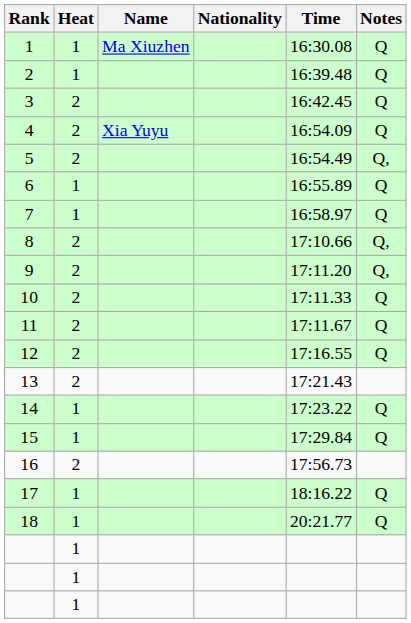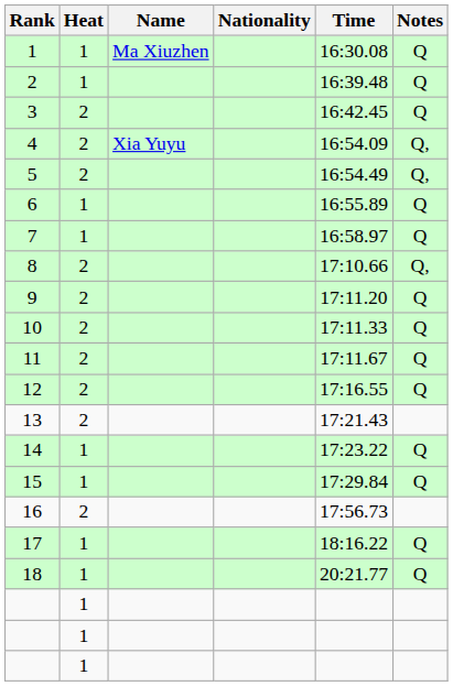 <table class="wikitable sortable" style="text-align:center">
 <tr>
 <th>Rank</th>
 <th>Heat</th>
 <th>Name</th>
 <th>Nationality</th>
 <th>Time</th>
 <th>Notes</th>
 </tr>
 <tr bgcolor=ccffcc>
 <td>1</td>
 <td>1</td>
 <td align=left><a href='#'>Ma Xiuzhen</a></td>
 <td align=left></td>
 <td>16:30.08</td>
 <td>Q</td>
 </tr>
 <tr bgcolor=ccffcc>
 <td>2</td>
 <td>1</td>
 <td align=left></td>
 <td align=left></td>
 <td>16:39.48</td>
 <td>Q</td>
 </tr>
 <tr bgcolor=ccffcc>
 <td>3</td>
 <td>2</td>
 <td align=left></td>
 <td align=left></td>
 <td>16:42.45</td>
 <td>Q</td>
 </tr>
 <tr bgcolor=ccffcc>
 <td>4</td>
 <td>2</td>
 <td align=left><a href='#'>Xia Yuyu</a></td>
 <td align=left></td>
 <td>16:54.09</td>
-<td>Q</td>
+<td>Q, </td>
 </tr>
 <tr bgcolor=ccffcc>
 <td>5</td>
 <td>2</td>
 <td align=left></td>
 <td align=left></td>
 <td>16:54.49</td>
 <td>Q, </td>
 </tr>
 <tr bgcolor=ccffcc>
 <td>6</td>
 <td>1</td>
 <td align=left></td>
 <td align=left></td>
 <td>16:55.89</td>
 <td>Q</td>
 </tr>
 <tr bgcolor=ccffcc>
 <td>7</td>
 <td>1</td>
 <td align=left></td>
 <td align=left></td>
 <td>16:58.97</td>
 <td>Q</td>
 </tr>
 <tr bgcolor=ccffcc>
 <td>8</td>
 <td>2</td>
 <td align=left></td>
 <td align=left></td>
 <td>17:10.66</td>
 <td>Q, </td>
 </tr>
 <tr bgcolor=ccffcc>
 <td>9</td>
 <td>2</td>
 <td align=left></td>
 <td align=left></td>
 <td>17:11.20</td>
-<td>Q, </td>
+<td>Q</td>
 </tr>
 <tr bgcolor=ccffcc>
 <td>10</td>
 <td>2</td>
 <td align=left></td>
 <td align=left></td>
 <td>17:11.33</td>
 <td>Q</td>
 </tr>
 <tr bgcolor=ccffcc>
 <td>11</td>
 <td>2</td>
 <td align=left></td>
 <td align=left></td>
 <td>17:11.67</td>
 <td>Q</td>
 </tr>
 <tr bgcolor=ccffcc>
 <td>12</td>
 <td>2</td>
 <td align=left></td>
 <td align=left></td>
 <td>17:16.55</td>
 <td>Q</td>
 </tr>
 <tr>
 <td>13</td>
 <td>2</td>
 <td align=left></td>
 <td align=left></td>
 <td>17:21.43</td>
 <td></td>
 </tr>
 <tr bgcolor=ccffcc>
 <td>14</td>
 <td>1</td>
 <td align=left></td>
 <td align=left></td>
 <td>17:23.22</td>
 <td>Q</td>
 </tr>
 <tr bgcolor=ccffcc>
 <td>15</td>
 <td>1</td>
 <td align=left></td>
 <td align=left></td>
 <td>17:29.84</td>
 <td>Q</td>
 </tr>
 <tr>
 <td>16</td>
 <td>2</td>
 <td align=left></td>
 <td align=left></td>
 <td>17:56.73</td>
 <td></td>
 </tr>
 <tr bgcolor=ccffcc>
 <td>17</td>
 <td>1</td>
 <td align=left></td>
 <td align=left></td>
 <td>18:16.22</td>
 <td>Q</td>
 </tr>
 <tr bgcolor=ccffcc>
 <td>18</td>
 <td>1</td>
 <td align=left></td>
 <td align=left></td>
 <td>20:21.77</td>
 <td>Q</td>
 </tr>
 <tr>
 <td></td>
 <td>1</td>
 <td align=left></td>
 <td align=left></td>
 <td></td>
 <td></td>
 </tr>
 <tr>
 <td></td>
 <td>1</td>
 <td align=left></td>
 <td align=left></td>
 <td></td>
 <td></td>
 </tr>
 <tr>
 <td></td>
 <td>1</td>
 <td align=left></td>
 <td align=left></td>
 <td></td>
 <td></td>
 </tr>
 </table>
